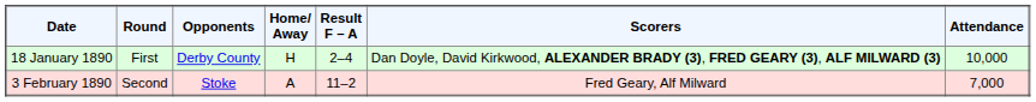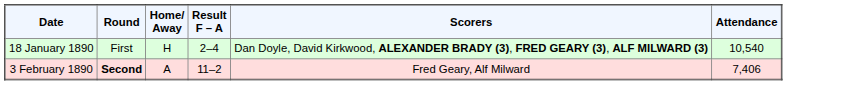 <table border="2" cellpadding="4" style="border-collapse:collapse; text-align:center; font-size:smaller;">
 <tr style="background:#f0f6ff;">
 <th><strong>Date</strong></th>
 <th><strong>Round</strong></th>
-<th><strong>Opponents</strong></th>
 <th><strong>Home/<br>Away</strong></th>
 <th><strong>Result<br>F – A</strong></th>
 <th><strong>Scorers</strong></th>
 <th><strong>Attendance</strong></th>
 </tr>
 <tr bgcolor="#ddffdd">
 <td>18 January 1890</td>
 <td>First</td>
-<td><a href='#'>Derby County</a></td>
 <td>H</td>
 <td>2–4</td>
 <td>Dan Doyle, David Kirkwood, <strong>ALEXANDER BRADY (3)</strong>, <strong>FRED GEARY (3)</strong>, <strong>ALF MILWARD (3)</strong></td>
-<td>10,000</td>
+<td>10,540</td>
 </tr>
 <tr bgcolor="#ffdddd">
 <td>3 February 1890</td>
-<td>Second</td>
-<td><a href='#'>Stoke</a></td>
+<td><strong>Second</strong></td>
 <td>A</td>
 <td>11–2</td>
 <td>Fred Geary, Alf Milward</td>
-<td>7,000</td>
+<td>7,406</td>
 </tr>
 </table>
